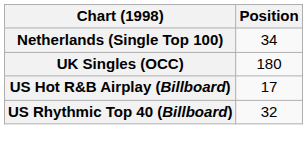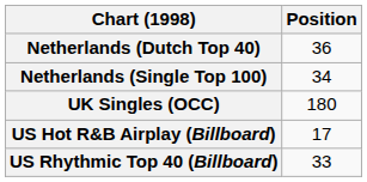 <table class="wikitable sortable plainrowheaders" style="text-align:center">
 <tr>
 <th>Chart (1998)</th>
 <th>Position</th>
+</tr>
+<tr>
+<th scope="row">Netherlands (Dutch Top 40)</th>
+<td>36</td>
 </tr>
 <tr>
 <th scope="row">Netherlands (Single Top 100)</th>
 <td>34</td>
 </tr>
 <tr>
 <th scope="row">UK Singles (OCC)</th>
 <td>180</td>
 </tr>
 <tr>
 <th scope="row">US Hot R&B Airplay (<em>Billboard</em>)</th>
 <td>17</td>
 </tr>
 <tr>
 <th scope="row">US Rhythmic Top 40 (<em>Billboard</em>)</th>
-<td>32</td>
+<td>33</td>
 </tr>
 </table>
